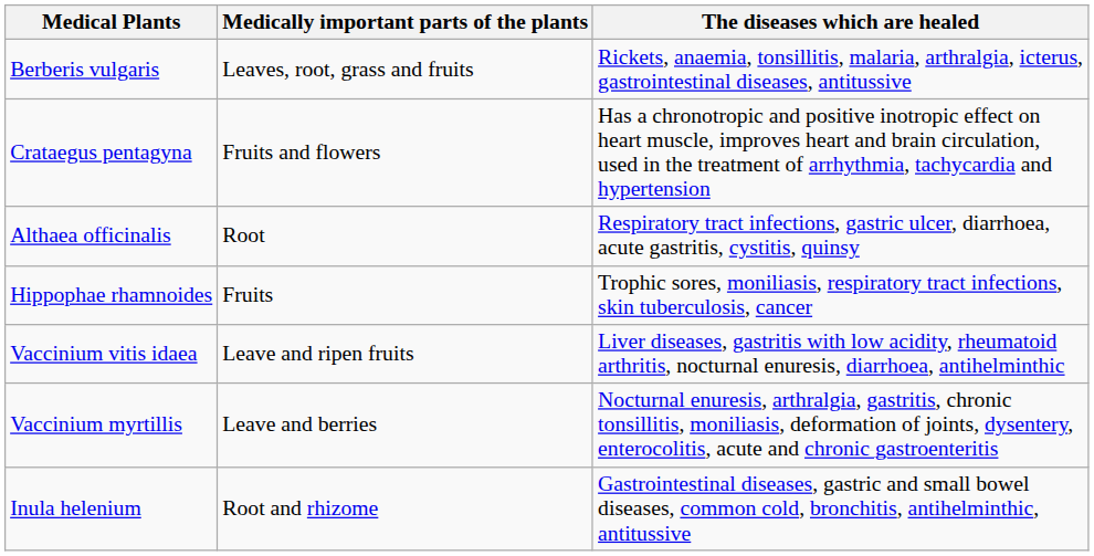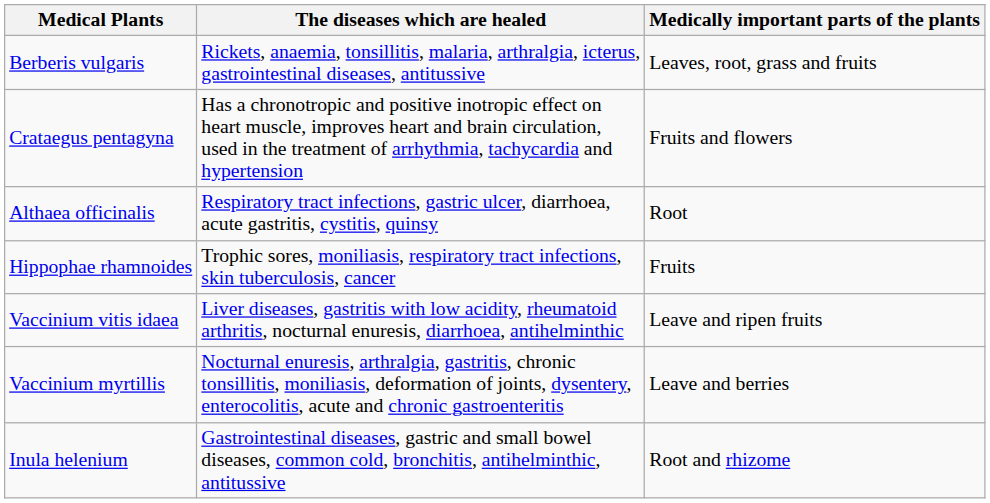 <table class="wikitable">
 <tr>
 <th>Medical Plants</th>
+<th>The diseases which are healed</th>
 <th>Medically important parts of the plants</th>
-<th>The diseases which are healed</th>
 </tr>
 <tr>
 <td><a href='#'>Berberis vulgaris</a></td>
+<td><a href='#'>Rickets</a>, <a href='#'>anaemia</a>, <a href='#'>tonsillitis</a>, <a href='#'>malaria</a>, <a href='#'>arthralgia</a>, <a href='#'>icterus</a>,<br><a href='#'>gastrointestinal diseases</a>, <a href='#'>antitussive</a></td>
 <td>Leaves,  root, grass and fruits</td>
-<td><a href='#'>Rickets</a>, <a href='#'>anaemia</a>, <a href='#'>tonsillitis</a>, <a href='#'>malaria</a>, <a href='#'>arthralgia</a>, <a href='#'>icterus</a>,<br><a href='#'>gastrointestinal diseases</a>, <a href='#'>antitussive</a></td>
 </tr>
 <tr>
 <td><a href='#'>Crataegus pentagyna</a></td>
+<td>Has a chronotropic and positive inotropic effect on<br>heart muscle, improves heart and brain circulation,<br>used in the treatment of <a href='#'>arrhythmia</a>, <a href='#'>tachycardia</a> and<br><a href='#'>hypertension</a></td>
 <td>Fruits and flowers</td>
-<td>Has a chronotropic and positive inotropic effect on<br>heart muscle, improves heart and brain circulation,<br>used in the treatment of <a href='#'>arrhythmia</a>, <a href='#'>tachycardia</a> and<br><a href='#'>hypertension</a></td>
 </tr>
 <tr>
 <td><a href='#'>Althaea officinalis</a></td>
+<td><a href='#'>Respiratory tract infections</a>, <a href='#'>gastric ulcer</a>, diarrhoea,<br>acute gastritis, <a href='#'>cystitis</a>, <a href='#'>quinsy</a></td>
 <td>Root</td>
-<td><a href='#'>Respiratory tract infections</a>, <a href='#'>gastric ulcer</a>, diarrhoea,<br>acute gastritis, <a href='#'>cystitis</a>, <a href='#'>quinsy</a></td>
 </tr>
 <tr>
 <td><a href='#'>Hippophae rhamnoides</a></td>
+<td>Trophic sores, <a href='#'>moniliasis</a>, <a href='#'>respiratory tract infections</a>,<br><a href='#'>skin tuberculosis</a>, <a href='#'>cancer</a></td>
 <td>Fruits</td>
-<td>Trophic sores, <a href='#'>moniliasis</a>, <a href='#'>respiratory tract infections</a>,<br><a href='#'>skin tuberculosis</a>, <a href='#'>cancer</a></td>
 </tr>
 <tr>
 <td><a href='#'>Vaccinium vitis idaea</a></td>
+<td><a href='#'>Liver diseases</a>, <a href='#'>gastritis with low acidity</a>, <a href='#'>rheumatoid</a><br><a href='#'>arthritis</a>,  nocturnal enuresis, <a href='#'>diarrhoea</a>, <a href='#'>antihelminthic</a></td>
 <td>Leave and ripen fruits</td>
-<td><a href='#'>Liver diseases</a>, <a href='#'>gastritis with low acidity</a>, <a href='#'>rheumatoid</a><br><a href='#'>arthritis</a>,  nocturnal enuresis, <a href='#'>diarrhoea</a>, <a href='#'>antihelminthic</a></td>
 </tr>
 <tr>
 <td><a href='#'>Vaccinium myrtillis</a></td>
+<td><a href='#'>Nocturnal enuresis</a>, <a href='#'>arthralgia</a>, <a href='#'>gastritis</a>, chronic<br><a href='#'>tonsillitis</a>, <a href='#'>moniliasis</a>, deformation of joints, <a href='#'>dysentery</a>,<br><a href='#'>enterocolitis</a>,  acute and <a href='#'>chronic gastroenteritis</a></td>
 <td>Leave and berries</td>
-<td><a href='#'>Nocturnal enuresis</a>, <a href='#'>arthralgia</a>, <a href='#'>gastritis</a>, chronic<br><a href='#'>tonsillitis</a>, <a href='#'>moniliasis</a>, deformation of joints, <a href='#'>dysentery</a>,<br><a href='#'>enterocolitis</a>,  acute and <a href='#'>chronic gastroenteritis</a></td>
 </tr>
 <tr>
 <td><a href='#'>Inula helenium</a></td>
+<td><a href='#'>Gastrointestinal diseases</a>, gastric and small bowel<br>diseases, <a href='#'>common cold</a>, <a href='#'>bronchitis</a>, <a href='#'>antihelminthic</a>,<br><a href='#'>antitussive</a></td>
 <td>Root and <a href='#'>rhizome</a></td>
-<td><a href='#'>Gastrointestinal diseases</a>, gastric and small bowel<br>diseases, <a href='#'>common cold</a>, <a href='#'>bronchitis</a>, <a href='#'>antihelminthic</a>,<br><a href='#'>antitussive</a></td>
 </tr>
 </table>
